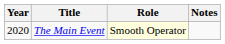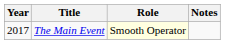 <table class="wikitable sortable">
 <tr>
 <th>Year</th>
 <th>Title</th>
 <th>Role</th>
 <th>Notes</th>
 </tr>
 <tr>
-<td>2020</td>
+<td>2017</td>
 <td><em><a href='#'>The Main Event</a></em></td>
 <td style="background: lightyellow;">Smooth Operator</td>
 <td></td>
 </tr>
 </table>
